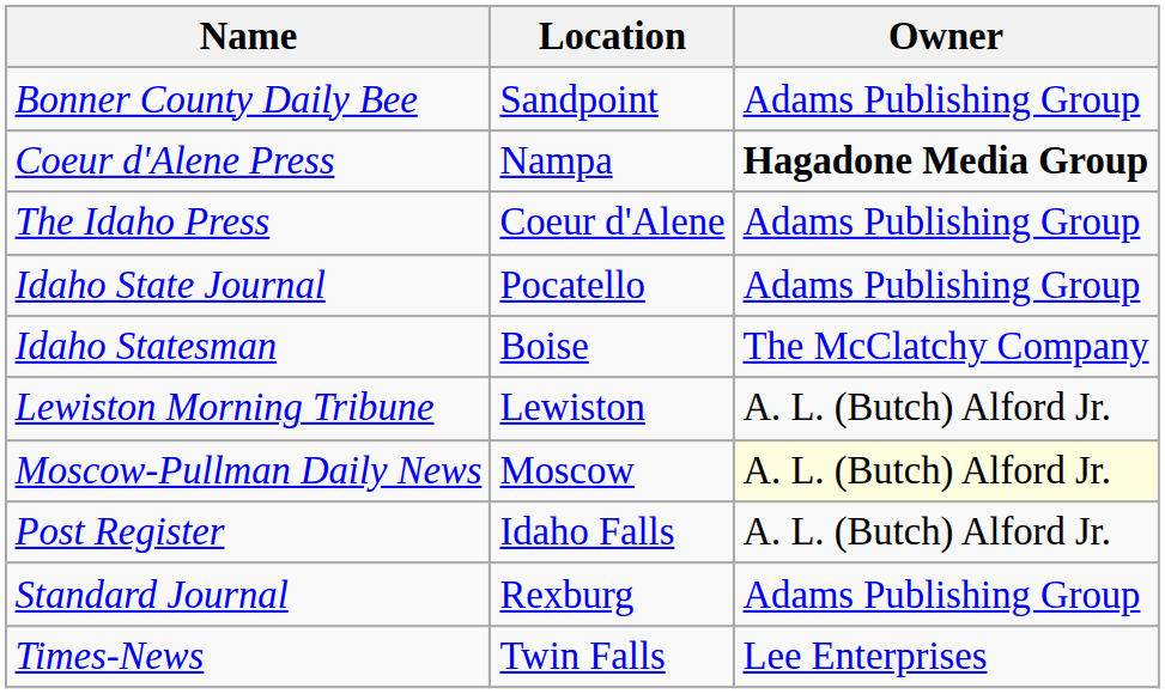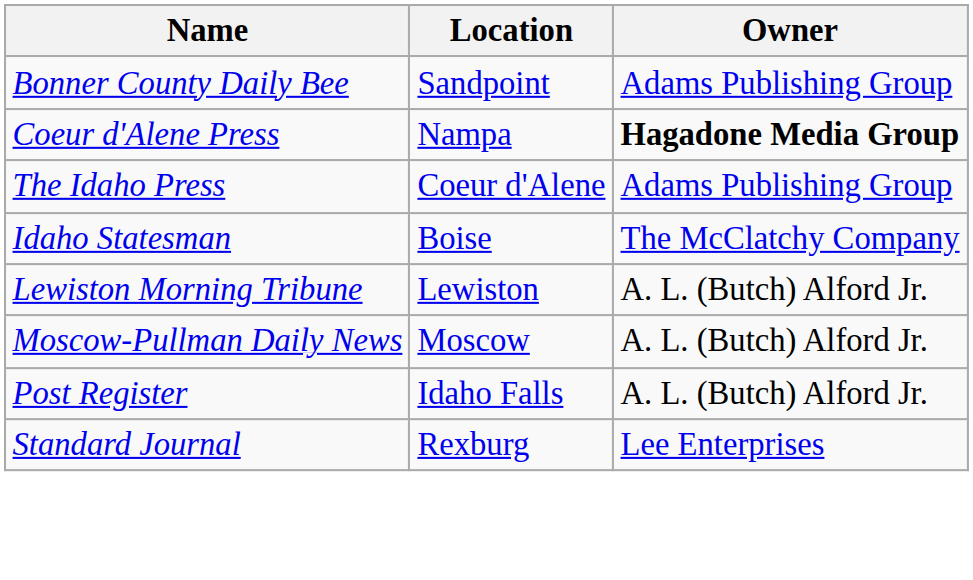 <table class="wikitable">
 <tr>
 <th>Name</th>
 <th>Location</th>
 <th>Owner</th>
 </tr>
 <tr>
 <td><em><a href='#'>Bonner County Daily Bee</a></em></td>
 <td><a href='#'>Sandpoint</a></td>
 <td><a href='#'>Adams Publishing Group</a></td>
 </tr>
 <tr>
 <td><em><a href='#'>Coeur d'Alene Press</a></em></td>
 <td><a href='#'>Nampa</a></td>
 <td><strong>Hagadone Media Group</strong></td>
 </tr>
 <tr>
 <td><em><a href='#'>The Idaho Press</a></em></td>
 <td><a href='#'>Coeur d'Alene</a></td>
 <td><a href='#'>Adams Publishing Group</a></td>
 </tr>
 <tr>
-<td><em><a href='#'>Idaho State Journal</a></em></td>
-<td><a href='#'>Pocatello</a></td>
-<td><a href='#'>Adams Publishing Group</a></td>
-</tr>
-<tr>
 <td><em><a href='#'>Idaho Statesman</a></em></td>
 <td><a href='#'>Boise</a></td>
 <td><a href='#'>The McClatchy Company</a></td>
 </tr>
 <tr>
 <td><em><a href='#'>Lewiston Morning Tribune</a></em></td>
 <td><a href='#'>Lewiston</a></td>
 <td>A. L. (Butch) Alford Jr.</td>
 </tr>
 <tr>
 <td><em><a href='#'>Moscow-Pullman Daily News</a></em></td>
 <td><a href='#'>Moscow</a></td>
-<td style="background: lightyellow;">A. L. (Butch) Alford Jr.</td>
+<td>A. L. (Butch) Alford Jr.</td>
 </tr>
 <tr>
 <td><em><a href='#'>Post Register</a></em></td>
 <td><a href='#'>Idaho Falls</a></td>
 <td>A. L. (Butch) Alford Jr.</td>
 </tr>
 <tr>
 <td><em><a href='#'>Standard Journal</a></em></td>
 <td><a href='#'>Rexburg</a></td>
-<td><a href='#'>Adams Publishing Group</a></td>
-</tr>
-<tr>
-<td><em><a href='#'>Times-News</a></em></td>
-<td><a href='#'>Twin Falls</a></td>
 <td><a href='#'>Lee Enterprises</a></td>
 </tr>
 </table>
